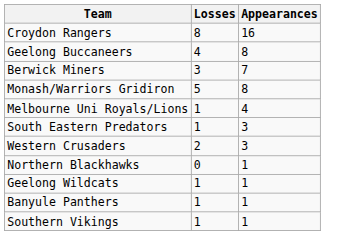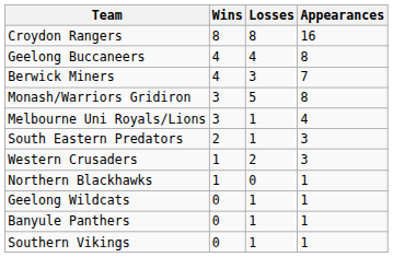 <table class="wikitable sortable">
 <tr>
 <th>Team</th>
+<th>Wins</th>
 <th>Losses</th>
 <th>Appearances</th>
 </tr>
 <tr>
 <td>Croydon Rangers</td>
 <td>8</td>
+<td>8</td>
 <td>16</td>
 </tr>
 <tr>
 <td>Geelong Buccaneers</td>
 <td>4</td>
+<td>4</td>
 <td>8</td>
 </tr>
 <tr>
 <td>Berwick Miners</td>
+<td>4</td>
 <td>3</td>
 <td>7</td>
 </tr>
 <tr>
 <td>Monash/Warriors Gridiron</td>
+<td>3</td>
 <td>5</td>
 <td>8</td>
 </tr>
 <tr>
 <td>Melbourne Uni Royals/Lions</td>
+<td>3</td>
 <td>1</td>
 <td>4</td>
 </tr>
 <tr>
 <td>South Eastern Predators</td>
+<td>2</td>
 <td>1</td>
 <td>3</td>
 </tr>
 <tr>
 <td>Western Crusaders</td>
+<td>1</td>
 <td>2</td>
 <td>3</td>
 </tr>
 <tr>
 <td>Northern Blackhawks</td>
+<td>1</td>
 <td>0</td>
 <td>1</td>
 </tr>
 <tr>
 <td>Geelong Wildcats</td>
+<td>0</td>
 <td>1</td>
 <td>1</td>
 </tr>
 <tr>
 <td>Banyule Panthers</td>
+<td>0</td>
 <td>1</td>
 <td>1</td>
 </tr>
 <tr>
 <td>Southern Vikings</td>
+<td>0</td>
 <td>1</td>
 <td>1</td>
 </tr>
 </table>
